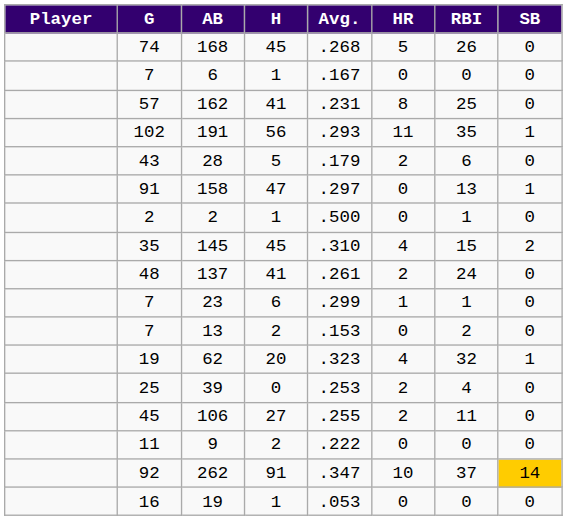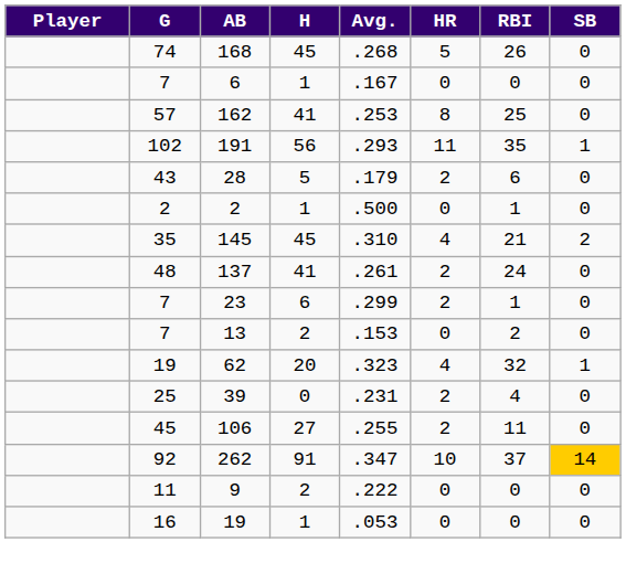 <table class="wikitable sortable">
 <tr>
 <th style="background:#33006F;color:#FFFFFF;" width="16%">Player</th>
 <th style="background:#33006F;color:#FFFFFF;" width="9%">G</th>
 <th style="background:#33006F;color:#FFFFFF;" width="9%">AB</th>
 <th style="background:#33006F;color:#FFFFFF;" width="9%">H</th>
 <th style="background:#33006F;color:#FFFFFF;" width="9%">Avg.</th>
 <th style="background:#33006F;color:#FFFFFF;" width="9%">HR</th>
 <th style="background:#33006F;color:#FFFFFF;" width="9%">RBI</th>
 <th style="background:#33006F;color:#FFFFFF;" width="9%">SB</th>
 </tr>
 <tr style="text-align:center;">
 <td></td>
 <td>74</td>
 <td>168</td>
 <td>45</td>
 <td>.268</td>
 <td>5</td>
 <td>26</td>
 <td>0</td>
 </tr>
 <tr style="text-align:center;">
 <td></td>
 <td>7</td>
 <td>6</td>
 <td>1</td>
 <td>.167</td>
 <td>0</td>
 <td>0</td>
 <td>0</td>
 </tr>
 <tr style="text-align:center;">
 <td></td>
 <td>57</td>
 <td>162</td>
 <td>41</td>
-<td>.231</td>
+<td>.253</td>
 <td>8</td>
 <td>25</td>
 <td>0</td>
 </tr>
 <tr style="text-align:center;">
 <td></td>
 <td>102</td>
 <td>191</td>
 <td>56</td>
 <td>.293</td>
 <td>11</td>
 <td>35</td>
 <td>1</td>
 </tr>
 <tr style="text-align:center;">
 <td></td>
 <td>43</td>
 <td>28</td>
 <td>5</td>
 <td>.179</td>
 <td>2</td>
 <td>6</td>
 <td>0</td>
 </tr>
 <tr style="text-align:center;">
 <td></td>
-<td>91</td>
-<td>158</td>
-<td>47</td>
-<td>.297</td>
-<td>0</td>
-<td>13</td>
-<td>1</td>
-</tr>
-<tr style="text-align:center;">
-<td></td>
 <td>2</td>
 <td>2</td>
 <td>1</td>
 <td>.500</td>
 <td>0</td>
 <td>1</td>
 <td>0</td>
 </tr>
 <tr style="text-align:center;">
 <td></td>
 <td>35</td>
 <td>145</td>
 <td>45</td>
 <td>.310</td>
 <td>4</td>
-<td>15</td>
+<td>21</td>
 <td>2</td>
 </tr>
 <tr style="text-align:center;">
 <td></td>
 <td>48</td>
 <td>137</td>
 <td>41</td>
 <td>.261</td>
 <td>2</td>
 <td>24</td>
 <td>0</td>
 </tr>
 <tr style="text-align:center;">
 <td></td>
 <td>7</td>
 <td>23</td>
 <td>6</td>
 <td>.299</td>
-<td>1</td>
+<td>2</td>
 <td>1</td>
 <td>0</td>
 </tr>
 <tr style="text-align:center;">
 <td></td>
 <td>7</td>
 <td>13</td>
 <td>2</td>
 <td>.153</td>
 <td>0</td>
 <td>2</td>
 <td>0</td>
 </tr>
 <tr style="text-align:center;">
 <td></td>
 <td>19</td>
 <td>62</td>
 <td>20</td>
 <td>.323</td>
 <td>4</td>
 <td>32</td>
 <td>1</td>
 </tr>
 <tr style="text-align:center;">
 <td></td>
 <td>25</td>
 <td>39</td>
 <td>0</td>
-<td>.253</td>
+<td>.231</td>
 <td>2</td>
 <td>4</td>
 <td>0</td>
 </tr>
 <tr style="text-align:center;">
 <td></td>
 <td>45</td>
 <td>106</td>
 <td>27</td>
 <td>.255</td>
 <td>2</td>
 <td>11</td>
 <td>0</td>
 </tr>
 <tr style="text-align:center;">
 <td></td>
+<td>92</td>
+<td>262</td>
+<td>91</td>
+<td>.347</td>
+<td>10</td>
+<td>37</td>
+<td bgcolor="#FFCC00">14</td>
+</tr>
+<tr style="text-align:center;">
+<td></td>
 <td>11</td>
 <td>9</td>
 <td>2</td>
 <td>.222</td>
 <td>0</td>
 <td>0</td>
 <td>0</td>
-</tr>
-<tr style="text-align:center;">
-<td></td>
-<td>92</td>
-<td>262</td>
-<td>91</td>
-<td>.347</td>
-<td>10</td>
-<td>37</td>
-<td bgcolor="#FFCC00">14</td>
 </tr>
 <tr style="text-align:center;">
 <td></td>
 <td>16</td>
 <td>19</td>
 <td>1</td>
 <td>.053</td>
 <td>0</td>
 <td>0</td>
 <td>0</td>
 </tr>
 </table>
